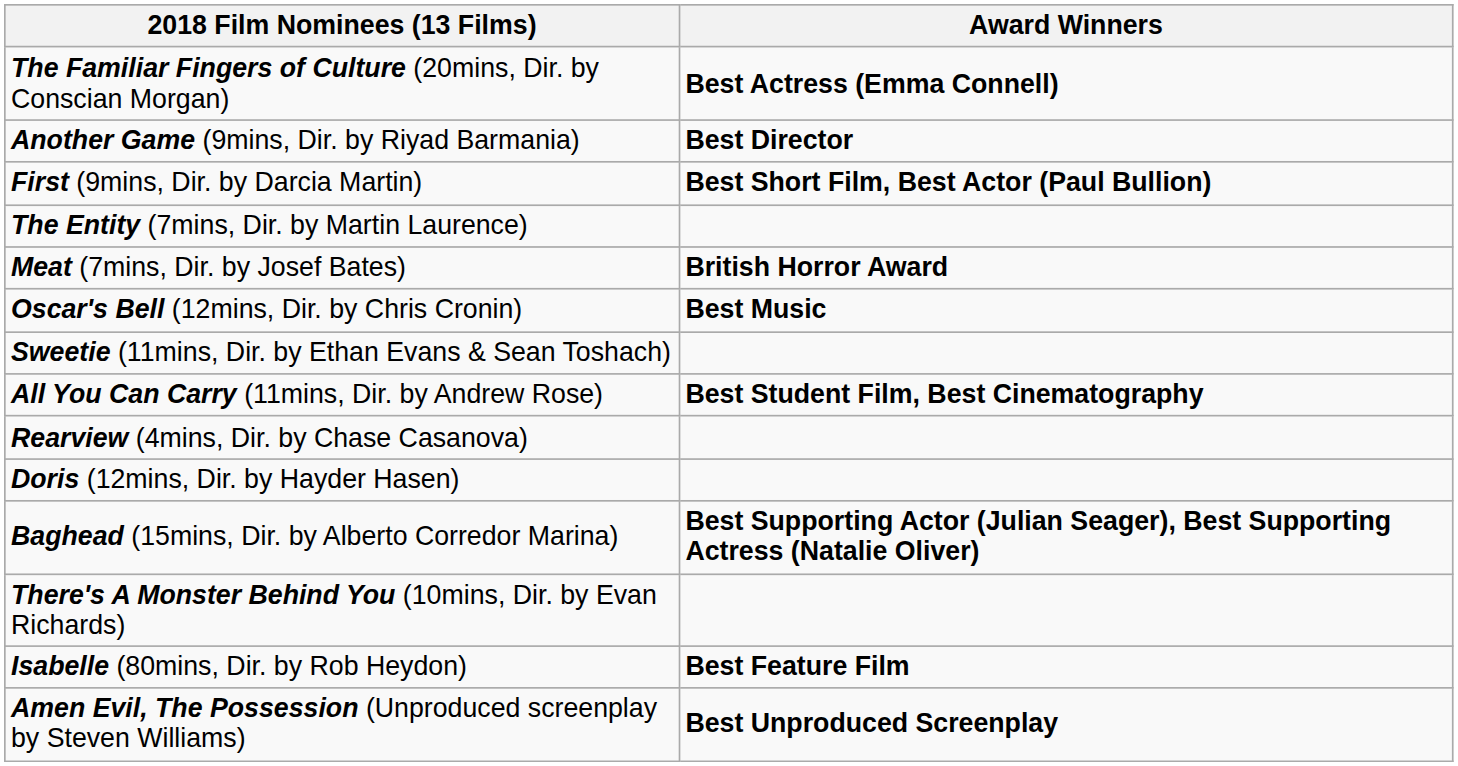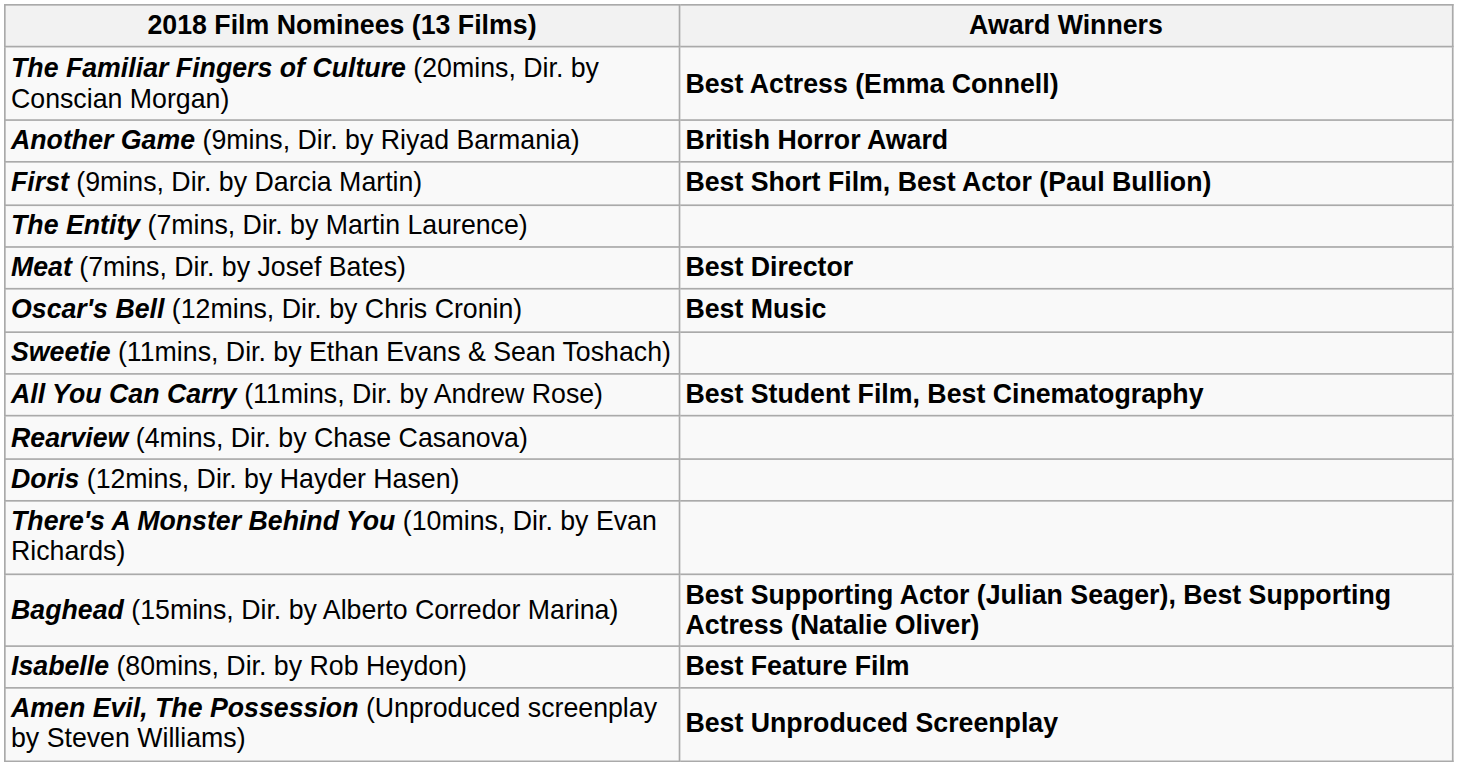 <table class="wikitable mw-collapsible mw-collapsed">
 <tr>
 <th>2018 Film Nominees (13 Films)</th>
 <th>Award Winners</th>
 </tr>
 <tr>
 <td><strong><em>The Familiar Fingers of Culture</em></strong> (20mins, Dir. by Conscian Morgan)</td>
 <td><strong>Best Actress (Emma Connell)</strong></td>
 </tr>
 <tr>
 <td><strong><em>Another Game</em></strong> (9mins, Dir. by Riyad Barmania)</td>
-<td><strong>Best Director</strong></td>
+<td><strong>British Horror Award</strong></td>
 </tr>
 <tr>
 <td><strong><em>First</em></strong> (9mins, Dir. by Darcia Martin)</td>
 <td><strong>Best Short Film, Best Actor (Paul Bullion)</strong></td>
 </tr>
 <tr>
 <td><strong><em>The Entity</em></strong> (7mins, Dir. by Martin Laurence)</td>
 <td></td>
 </tr>
 <tr>
 <td><strong><em>Meat</em></strong> (7mins, Dir. by Josef Bates)</td>
-<td><strong>British Horror Award</strong></td>
+<td><strong>Best Director</strong></td>
 </tr>
 <tr>
 <td><strong><em>Oscar's Bell</em></strong> (12mins, Dir. by Chris Cronin)</td>
 <td><strong>Best Music</strong></td>
 </tr>
 <tr>
 <td><strong><em>Sweetie</em></strong> (11mins, Dir. by Ethan Evans & Sean Toshach)</td>
 <td></td>
 </tr>
 <tr>
 <td><strong><em>All You Can Carry</em></strong> (11mins, Dir. by Andrew Rose)</td>
 <td><strong>Best Student Film, Best Cinematography</strong></td>
 </tr>
 <tr>
 <td><strong><em>Rearview</em></strong> (4mins, Dir. by Chase Casanova)</td>
 <td></td>
 </tr>
 <tr>
 <td><strong><em>Doris</em></strong> (12mins, Dir. by Hayder Hasen)</td>
 <td></td>
 </tr>
 <tr>
+<td><strong><em>There's A Monster Behind You</em></strong> (10mins, Dir. by Evan Richards)</td>
+<td></td>
+</tr>
+<tr>
 <td><strong><em>Baghead</em></strong> (15mins, Dir. by Alberto Corredor Marina)</td>
 <td><strong>Best Supporting Actor (Julian Seager), Best Supporting Actress (Natalie Oliver)</strong></td>
-</tr>
-<tr>
-<td><strong><em>There's A Monster Behind You</em></strong> (10mins, Dir. by Evan Richards)</td>
-<td></td>
 </tr>
 <tr>
 <td><strong><em>Isabelle</em></strong> (80mins, Dir. by Rob Heydon)</td>
 <td><strong>Best Feature Film</strong></td>
 </tr>
 <tr>
 <td><strong><em>Amen Evil, The Possession</em></strong> (Unproduced screenplay by Steven  Williams)</td>
 <td><strong>Best Unproduced Screenplay</strong></td>
 </tr>
 </table>
